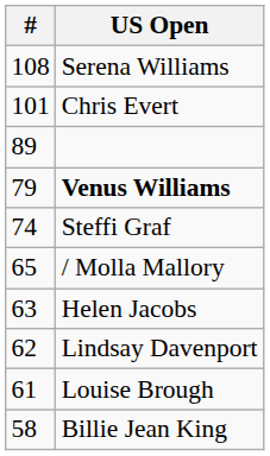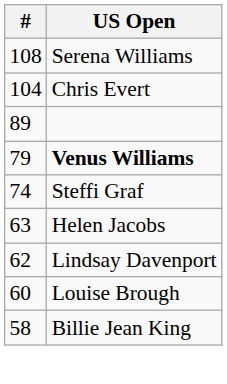 <table class="wikitable">
 <tr>
 <th style="width:18px;">#</th>
 <th>US Open</th>
 </tr>
 <tr>
 <td>108</td>
 <td> Serena Williams</td>
 </tr>
 <tr>
-<td>101</td>
+<td>104</td>
 <td> Chris Evert</td>
 </tr>
 <tr>
 <td>89</td>
 <td></td>
 </tr>
 <tr>
 <td>79</td>
 <td> <strong>Venus Williams</strong></td>
 </tr>
 <tr>
 <td>74</td>
 <td> Steffi Graf</td>
 </tr>
 <tr>
-<td>65</td>
-<td>/ Molla Mallory</td>
-</tr>
-<tr>
 <td>63</td>
 <td> Helen Jacobs</td>
 </tr>
 <tr>
 <td>62</td>
 <td> Lindsay Davenport</td>
 </tr>
 <tr>
-<td>61</td>
+<td>60</td>
 <td> Louise Brough</td>
 </tr>
 <tr>
 <td>58</td>
 <td> Billie Jean King</td>
 </tr>
 </table>
